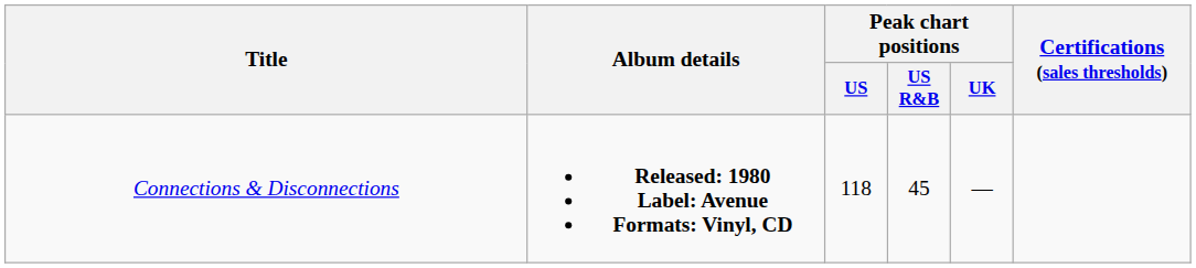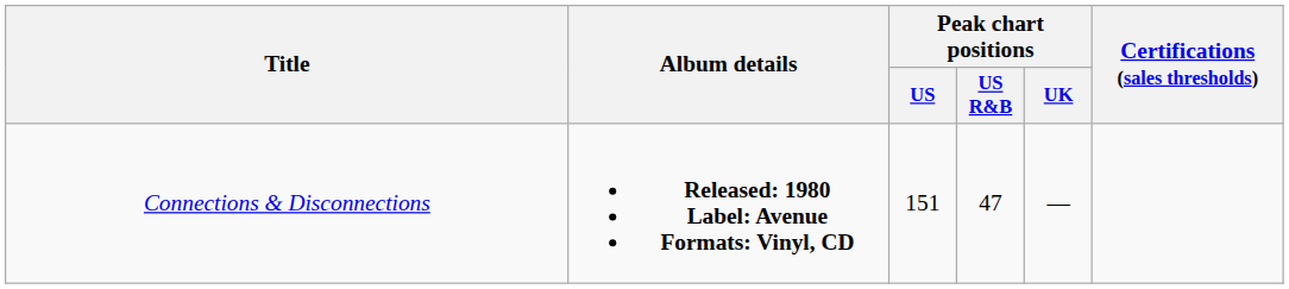 <table class="wikitable plainrowheaders" style="text-align:center;" border="1">
 <tr>
 <th scope="col" rowspan="2" style="width:24em;">Title</th>
 <th rowspan="2" width="215">Album details</th>
 <th colspan="3">Peak chart positions</th>
 <th rowspan="2" width="125"><a href='#'>Certifications</a><br><small>(<a href='#'>sales thresholds</a>)</small></th>
 </tr>
 <tr>
 <th style="width:3em;font-size:85%"><a href='#'>US</a><br></th>
 <th style="width:3em;font-size:85%"><a href='#'>US R&B</a><br></th>
 <th style="width:3em;font-size:85%"><a href='#'>UK</a><br></th>
 </tr>
 <tr>
 <td><em><a href='#'>Connections & Disconnections</a></em></td>
 <td><strong><br><ul><li>Released: 1980</li><li>Label: Avenue</li><li>Formats: Vinyl, CD</li></ul></strong></td>
-<td align="center">118</td>
-<td align="center">45</td>
+<td align="center">151</td>
+<td align="center">47</td>
 <td align="center">—</td>
 <td></td>
 </tr>
 </table>
